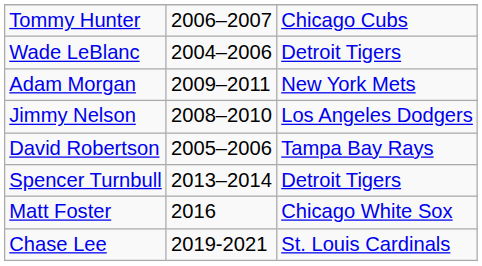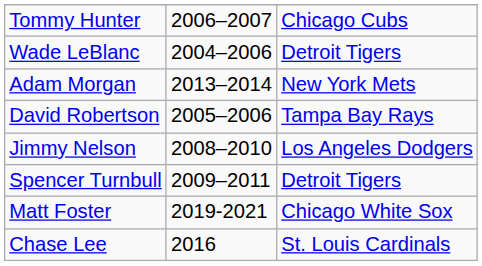 <table class="wikitable">
 <tr>
 </tr>
 <tr>
 <td><a href='#'>Tommy Hunter</a></td>
 <td>2006–2007</td>
 <td><a href='#'>Chicago Cubs</a></td>
 </tr>
 <tr>
 <td><a href='#'>Wade LeBlanc</a></td>
 <td>2004–2006</td>
 <td><a href='#'>Detroit Tigers</a></td>
 </tr>
 <tr>
 <td><a href='#'>Adam Morgan</a></td>
-<td>2009–2011</td>
+<td>2013–2014</td>
 <td><a href='#'>New York Mets</a></td>
+</tr>
+<tr>
+<td><a href='#'>David Robertson</a></td>
+<td>2005–2006</td>
+<td><a href='#'>Tampa Bay Rays</a></td>
 </tr>
 <tr>
 <td><a href='#'>Jimmy Nelson</a></td>
 <td>2008–2010</td>
 <td><a href='#'>Los Angeles Dodgers</a></td>
 </tr>
 <tr>
-<td><a href='#'>David Robertson</a></td>
-<td>2005–2006</td>
-<td><a href='#'>Tampa Bay Rays</a></td>
-</tr>
-<tr>
 <td><a href='#'>Spencer Turnbull</a></td>
-<td>2013–2014</td>
+<td>2009–2011</td>
 <td><a href='#'>Detroit Tigers</a></td>
 </tr>
 <tr>
 <td><a href='#'>Matt Foster</a></td>
-<td>2016</td>
+<td>2019-2021</td>
 <td><a href='#'>Chicago White Sox</a></td>
 </tr>
 <tr>
 <td><a href='#'>Chase Lee</a></td>
-<td>2019-2021</td>
+<td>2016</td>
 <td><a href='#'>St. Louis Cardinals</a></td>
 </tr>
 </table>
